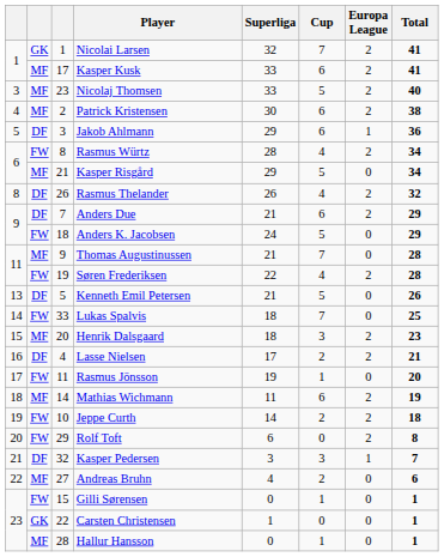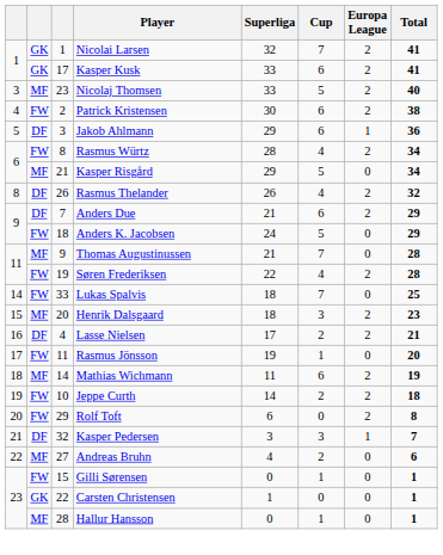 <table class="wikitable sortable" style="font-size: 95%; text-align: center;">
 <tr>
 <th width=20></th>
 <th width=20></th>
 <th width=20></th>
 <th width=200>Player</th>
 <th width=50>Superliga</th>
 <th width=50>Cup</th>
 <th width=50>Europa League</th>
 <th width=50>Total</th>
 </tr>
 <tr>
 <td rowspan=2>1</td>
 <td><a href='#'>GK</a></td>
 <td>1</td>
 <td align=left> <a href='#'>Nicolai Larsen</a></td>
 <td>32</td>
 <td>7</td>
 <td>2</td>
 <td><strong>41</strong></td>
 </tr>
 <tr>
-<td><a href='#'>MF</a></td>
+<td><a href='#'>GK</a></td>
 <td>17</td>
 <td align=left> <a href='#'>Kasper Kusk</a></td>
 <td>33</td>
 <td>6</td>
 <td>2</td>
 <td><strong>41</strong></td>
 </tr>
 <tr>
 <td rowspan=1>3</td>
 <td><a href='#'>MF</a></td>
 <td>23</td>
 <td align=left> <a href='#'>Nicolaj Thomsen</a></td>
 <td>33</td>
 <td>5</td>
 <td>2</td>
 <td><strong>40</strong></td>
 </tr>
 <tr>
 <td rowspan=1>4</td>
-<td><a href='#'>MF</a></td>
+<td><a href='#'>FW</a></td>
 <td>2</td>
 <td align=left> <a href='#'>Patrick Kristensen</a></td>
 <td>30</td>
 <td>6</td>
 <td>2</td>
 <td><strong>38</strong></td>
 </tr>
 <tr>
 <td rowspan=1>5</td>
 <td><a href='#'>DF</a></td>
 <td>3</td>
 <td align=left> <a href='#'>Jakob Ahlmann</a></td>
 <td>29</td>
 <td>6</td>
 <td>1</td>
 <td><strong>36</strong></td>
 </tr>
 <tr>
 <td rowspan=2>6</td>
 <td><a href='#'>FW</a></td>
 <td>8</td>
 <td align=left> <a href='#'>Rasmus Würtz</a></td>
 <td>28</td>
 <td>4</td>
 <td>2</td>
 <td><strong>34</strong></td>
 </tr>
 <tr>
 <td><a href='#'>MF</a></td>
 <td>21</td>
 <td align=left> <a href='#'>Kasper Risgård</a></td>
 <td>29</td>
 <td>5</td>
 <td>0</td>
 <td><strong>34</strong></td>
 </tr>
 <tr>
 <td rowspan=1>8</td>
 <td><a href='#'>DF</a></td>
 <td>26</td>
 <td align=left> <a href='#'>Rasmus Thelander</a></td>
 <td>26</td>
 <td>4</td>
 <td>2</td>
 <td><strong>32</strong></td>
 </tr>
 <tr>
 <td rowspan=2>9</td>
 <td><a href='#'>DF</a></td>
 <td>7</td>
 <td align=left> <a href='#'>Anders Due</a></td>
 <td>21</td>
 <td>6</td>
 <td>2</td>
 <td><strong>29</strong></td>
 </tr>
 <tr>
 <td><a href='#'>FW</a></td>
 <td>18</td>
 <td align=left> <a href='#'>Anders K. Jacobsen</a></td>
 <td>24</td>
 <td>5</td>
 <td>0</td>
 <td><strong>29</strong></td>
 </tr>
 <tr>
 <td rowspan=2>11</td>
 <td><a href='#'>MF</a></td>
 <td>9</td>
 <td align=left> <a href='#'>Thomas Augustinussen</a></td>
 <td>21</td>
 <td>7</td>
 <td>0</td>
 <td><strong>28</strong></td>
 </tr>
 <tr>
 <td><a href='#'>FW</a></td>
 <td>19</td>
 <td align=left> <a href='#'>Søren Frederiksen</a></td>
 <td>22</td>
 <td>4</td>
 <td>2</td>
 <td><strong>28</strong></td>
-</tr>
-<tr>
-<td rowspan=1>13</td>
-<td><a href='#'>DF</a></td>
-<td>5</td>
-<td align=left> <a href='#'>Kenneth Emil Petersen</a></td>
-<td>21</td>
-<td>5</td>
-<td>0</td>
-<td><strong>26</strong></td>
 </tr>
 <tr>
 <td rowspan=1>14</td>
 <td><a href='#'>FW</a></td>
 <td>33</td>
 <td align=left> <a href='#'>Lukas Spalvis</a></td>
 <td>18</td>
 <td>7</td>
 <td>0</td>
 <td><strong>25</strong></td>
 </tr>
 <tr>
 <td rowspan=1>15</td>
 <td><a href='#'>MF</a></td>
 <td>20</td>
 <td align=left> <a href='#'>Henrik Dalsgaard</a></td>
 <td>18</td>
 <td>3</td>
 <td>2</td>
 <td><strong>23</strong></td>
 </tr>
 <tr>
 <td rowspan=1>16</td>
 <td><a href='#'>DF</a></td>
 <td>4</td>
 <td align=left> <a href='#'>Lasse Nielsen</a></td>
 <td>17</td>
 <td>2</td>
 <td>2</td>
 <td><strong>21</strong></td>
 </tr>
 <tr>
 <td rowspan=1>17</td>
 <td><a href='#'>FW</a></td>
 <td>11</td>
 <td align=left> <a href='#'>Rasmus Jönsson</a></td>
 <td>19</td>
 <td>1</td>
 <td>0</td>
 <td><strong>20</strong></td>
 </tr>
 <tr>
 <td rowspan=1>18</td>
 <td><a href='#'>MF</a></td>
 <td>14</td>
 <td align=left> <a href='#'>Mathias Wichmann</a></td>
 <td>11</td>
 <td>6</td>
 <td>2</td>
 <td><strong>19</strong></td>
 </tr>
 <tr>
 <td rowspan=1>19</td>
 <td><a href='#'>FW</a></td>
 <td>10</td>
 <td align=left> <a href='#'>Jeppe Curth</a></td>
 <td>14</td>
 <td>2</td>
 <td>2</td>
 <td><strong>18</strong></td>
 </tr>
 <tr>
 <td rowspan=1>20</td>
 <td><a href='#'>FW</a></td>
 <td>29</td>
 <td align=left> <a href='#'>Rolf Toft</a></td>
 <td>6</td>
 <td>0</td>
 <td>2</td>
 <td><strong>8</strong></td>
 </tr>
 <tr>
 <td rowspan=1>21</td>
 <td><a href='#'>DF</a></td>
 <td>32</td>
 <td align=left> <a href='#'>Kasper Pedersen</a></td>
 <td>3</td>
 <td>3</td>
 <td>1</td>
 <td><strong>7</strong></td>
 </tr>
 <tr>
 <td rowspan=1>22</td>
 <td><a href='#'>MF</a></td>
 <td>27</td>
 <td align=left> <a href='#'>Andreas Bruhn</a></td>
 <td>4</td>
 <td>2</td>
 <td>0</td>
 <td><strong>6</strong></td>
 </tr>
 <tr>
 <td rowspan=3>23</td>
 <td><a href='#'>FW</a></td>
 <td>15</td>
 <td align=left> <a href='#'>Gilli Sørensen</a></td>
 <td>0</td>
 <td>1</td>
 <td>0</td>
 <td><strong>1</strong></td>
 </tr>
 <tr>
 <td><a href='#'>GK</a></td>
 <td>22</td>
 <td align=left> <a href='#'>Carsten Christensen</a></td>
 <td>1</td>
 <td>0</td>
 <td>0</td>
 <td><strong>1</strong></td>
 </tr>
 <tr>
 <td><a href='#'>MF</a></td>
 <td>28</td>
 <td align=left> <a href='#'>Hallur Hansson</a></td>
 <td>0</td>
 <td>1</td>
 <td>0</td>
 <td><strong>1</strong></td>
 </tr>
 </table>
